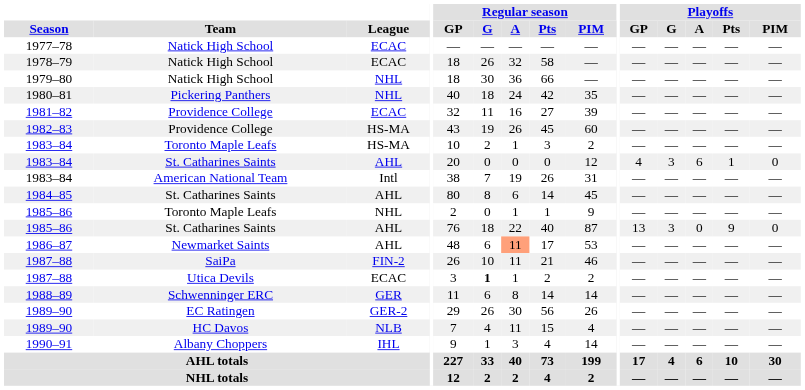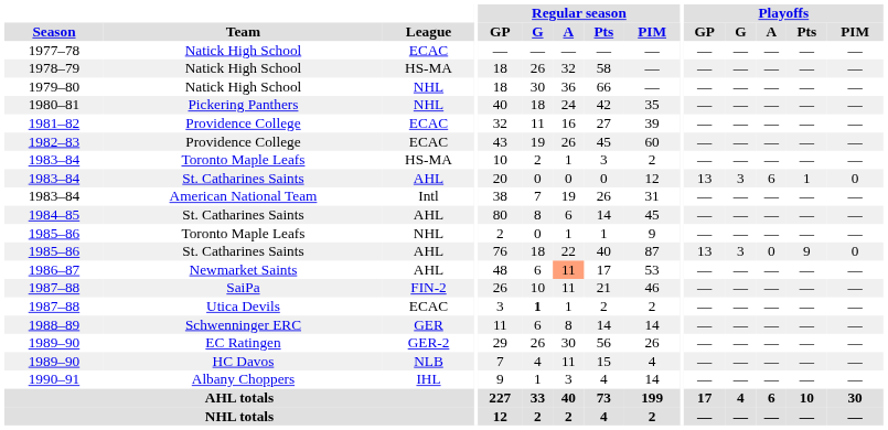 <table border="0" cellpadding="1" cellspacing="0" style="text-align:center; width:60em">
 <tr bgcolor="#e0e0e0">
 <th colspan="3" bgcolor="#ffffff"></th>
 <th rowspan="100" bgcolor="#ffffff"></th>
 <th colspan="5"><a href='#'>Regular season</a></th>
 <th rowspan="100" bgcolor="#ffffff"></th>
 <th colspan="5"><a href='#'>Playoffs</a></th>
 </tr>
 <tr bgcolor="#e0e0e0">
 <th><a href='#'>Season</a></th>
 <th>Team</th>
 <th>League</th>
 <th>GP</th>
 <th><a href='#'>G</a></th>
 <th><a href='#'>A</a></th>
 <th><a href='#'>Pts</a></th>
 <th><a href='#'>PIM</a></th>
 <th>GP</th>
 <th>G</th>
 <th>A</th>
 <th>Pts</th>
 <th>PIM</th>
 </tr>
 <tr>
 <td>1977–78</td>
 <td><a href='#'>Natick High School</a></td>
 <td><a href='#'>ECAC</a></td>
 <td>—</td>
 <td>—</td>
 <td>—</td>
 <td>—</td>
 <td>—</td>
 <td>—</td>
 <td>—</td>
 <td>—</td>
 <td>—</td>
 <td>—</td>
 </tr>
 <tr bgcolor="#f0f0f0">
 <td>1978–79</td>
 <td>Natick High School</td>
-<td>ECAC</td>
+<td>HS-MA</td>
 <td>18</td>
 <td>26</td>
 <td>32</td>
 <td>58</td>
 <td>—</td>
 <td>—</td>
 <td>—</td>
 <td>—</td>
 <td>—</td>
 <td>—</td>
 </tr>
 <tr>
 <td>1979–80</td>
 <td>Natick High School</td>
 <td><a href='#'>NHL</a></td>
 <td>18</td>
 <td>30</td>
 <td>36</td>
 <td>66</td>
 <td>—</td>
 <td>—</td>
 <td>—</td>
 <td>—</td>
 <td>—</td>
 <td>—</td>
 </tr>
 <tr bgcolor="#f0f0f0">
 <td>1980–81</td>
 <td><a href='#'>Pickering Panthers</a></td>
 <td><a href='#'>NHL</a></td>
 <td>40</td>
 <td>18</td>
 <td>24</td>
 <td>42</td>
 <td>35</td>
 <td>—</td>
 <td>—</td>
 <td>—</td>
 <td>—</td>
 <td>—</td>
 </tr>
 <tr>
 <td><a href='#'>1981–82</a></td>
 <td><a href='#'>Providence College</a></td>
 <td><a href='#'>ECAC</a></td>
 <td>32</td>
 <td>11</td>
 <td>16</td>
 <td>27</td>
 <td>39</td>
 <td>—</td>
 <td>—</td>
 <td>—</td>
 <td>—</td>
 <td>—</td>
 </tr>
 <tr bgcolor="#f0f0f0">
 <td><a href='#'>1982–83</a></td>
 <td>Providence College</td>
-<td>HS-MA</td>
+<td>ECAC</td>
 <td>43</td>
 <td>19</td>
 <td>26</td>
 <td>45</td>
 <td>60</td>
 <td>—</td>
 <td>—</td>
 <td>—</td>
 <td>—</td>
 <td>—</td>
 </tr>
 <tr>
 <td><a href='#'>1983–84</a></td>
 <td><a href='#'>Toronto Maple Leafs</a></td>
 <td>HS-MA</td>
 <td>10</td>
 <td>2</td>
 <td>1</td>
 <td>3</td>
 <td>2</td>
 <td>—</td>
 <td>—</td>
 <td>—</td>
 <td>—</td>
 <td>—</td>
 </tr>
 <tr bgcolor="#f0f0f0">
 <td><a href='#'>1983–84</a></td>
 <td><a href='#'>St. Catharines Saints</a></td>
 <td><a href='#'>AHL</a></td>
 <td>20</td>
 <td>0</td>
 <td>0</td>
 <td>0</td>
 <td>12</td>
-<td>4</td>
+<td>13</td>
 <td>3</td>
 <td>6</td>
 <td>1</td>
 <td>0</td>
 </tr>
 <tr>
 <td>1983–84</td>
 <td><a href='#'>American National Team</a></td>
 <td>Intl</td>
 <td>38</td>
 <td>7</td>
 <td>19</td>
 <td>26</td>
 <td>31</td>
 <td>—</td>
 <td>—</td>
 <td>—</td>
 <td>—</td>
 <td>—</td>
 </tr>
 <tr bgcolor="#f0f0f0">
 <td><a href='#'>1984–85</a></td>
 <td>St. Catharines Saints</td>
 <td>AHL</td>
 <td>80</td>
 <td>8</td>
 <td>6</td>
 <td>14</td>
 <td>45</td>
 <td>—</td>
 <td>—</td>
 <td>—</td>
 <td>—</td>
 <td>—</td>
 </tr>
 <tr>
 <td><a href='#'>1985–86</a></td>
 <td>Toronto Maple Leafs</td>
 <td>NHL</td>
 <td>2</td>
 <td>0</td>
 <td>1</td>
 <td>1</td>
 <td>9</td>
 <td>—</td>
 <td>—</td>
 <td>—</td>
 <td>—</td>
 <td>—</td>
 </tr>
 <tr bgcolor="#f0f0f0">
 <td><a href='#'>1985–86</a></td>
 <td>St. Catharines Saints</td>
 <td>AHL</td>
 <td>76</td>
 <td>18</td>
 <td>22</td>
 <td>40</td>
 <td>87</td>
 <td>13</td>
 <td>3</td>
 <td>0</td>
 <td>9</td>
 <td>0</td>
 </tr>
 <tr>
 <td><a href='#'>1986–87</a></td>
 <td><a href='#'>Newmarket Saints</a></td>
 <td>AHL</td>
 <td>48</td>
 <td>6</td>
 <td style="background: lightsalmon;">11</td>
 <td>17</td>
 <td>53</td>
 <td>—</td>
 <td>—</td>
 <td>—</td>
 <td>—</td>
 <td>—</td>
 </tr>
 <tr bgcolor="#f0f0f0">
 <td><a href='#'>1987–88</a></td>
 <td><a href='#'>SaiPa</a></td>
 <td><a href='#'>FIN-2</a></td>
 <td>26</td>
 <td>10</td>
 <td>11</td>
 <td>21</td>
 <td>46</td>
 <td>—</td>
 <td>—</td>
 <td>—</td>
 <td>—</td>
 <td>—</td>
 </tr>
 <tr>
 <td><a href='#'>1987–88</a></td>
 <td><a href='#'>Utica Devils</a></td>
 <td>ECAC</td>
 <td>3</td>
 <td><strong>1</strong></td>
 <td>1</td>
 <td>2</td>
 <td>2</td>
 <td>—</td>
 <td>—</td>
 <td>—</td>
 <td>—</td>
 <td>—</td>
 </tr>
 <tr bgcolor="#f0f0f0">
 <td><a href='#'>1988–89</a></td>
 <td><a href='#'>Schwenninger ERC</a></td>
 <td><a href='#'>GER</a></td>
 <td>11</td>
 <td>6</td>
 <td>8</td>
 <td>14</td>
 <td>14</td>
 <td>—</td>
 <td>—</td>
 <td>—</td>
 <td>—</td>
 <td>—</td>
 </tr>
 <tr>
 <td><a href='#'>1989–90</a></td>
 <td><a href='#'>EC Ratingen</a></td>
 <td><a href='#'>GER-2</a></td>
 <td>29</td>
 <td>26</td>
 <td>30</td>
 <td>56</td>
 <td>26</td>
 <td>—</td>
 <td>—</td>
 <td>—</td>
 <td>—</td>
 <td>—</td>
 </tr>
 <tr bgcolor="#f0f0f0">
 <td><a href='#'>1989–90</a></td>
 <td><a href='#'>HC Davos</a></td>
 <td><a href='#'>NLB</a></td>
 <td>7</td>
 <td>4</td>
 <td>11</td>
 <td>15</td>
 <td>4</td>
 <td>—</td>
 <td>—</td>
 <td>—</td>
 <td>—</td>
 <td>—</td>
 </tr>
 <tr>
 <td><a href='#'>1990–91</a></td>
 <td><a href='#'>Albany Choppers</a></td>
 <td><a href='#'>IHL</a></td>
 <td>9</td>
 <td>1</td>
 <td>3</td>
 <td>4</td>
 <td>14</td>
 <td>—</td>
 <td>—</td>
 <td>—</td>
 <td>—</td>
 <td>—</td>
 </tr>
 <tr bgcolor="#e0e0e0">
 <th colspan="3">AHL totals</th>
 <th>227</th>
 <th>33</th>
 <th>40</th>
 <th>73</th>
 <th>199</th>
 <th>17</th>
 <th>4</th>
 <th>6</th>
 <th>10</th>
 <th>30</th>
 </tr>
 <tr bgcolor="#e0e0e0">
 <th colspan="3">NHL totals</th>
 <th>12</th>
 <th>2</th>
 <th>2</th>
 <th>4</th>
 <th>2</th>
 <th>—</th>
 <th>—</th>
 <th>—</th>
 <th>—</th>
 <th>—</th>
 </tr>
 </table>
